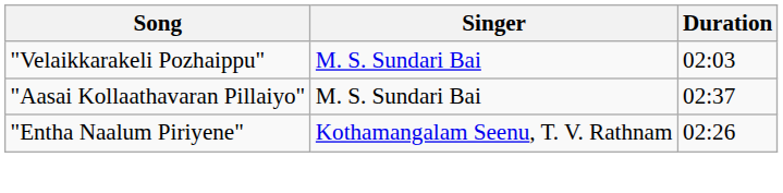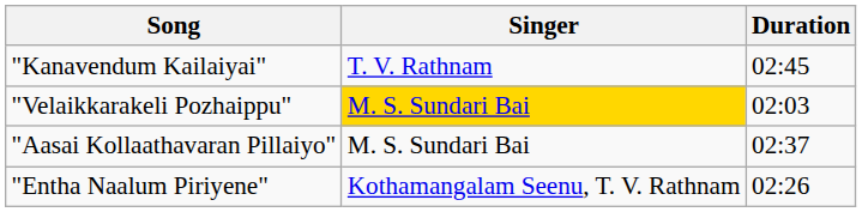 <table class="wikitable">
 <tr>
 <th>Song</th>
 <th>Singer</th>
 <th>Duration</th>
 </tr>
 <tr>
+<td>"Kanavendum Kailaiyai"</td>
+<td><a href='#'>T. V. Rathnam</a></td>
+<td>02:45</td>
+</tr>
+<tr>
 <td>"Velaikkarakeli Pozhaippu"</td>
-<td><a href='#'>M. S. Sundari Bai</a></td>
+<td style="background: gold;"><a href='#'>M. S. Sundari Bai</a></td>
 <td>02:03</td>
 </tr>
 <tr>
 <td>"Aasai Kollaathavaran Pillaiyo"</td>
 <td>M. S. Sundari Bai</td>
 <td>02:37</td>
 </tr>
 <tr>
 <td>"Entha Naalum Piriyene"</td>
 <td><a href='#'>Kothamangalam Seenu</a>, T. V. Rathnam</td>
 <td>02:26</td>
 </tr>
 </table>
